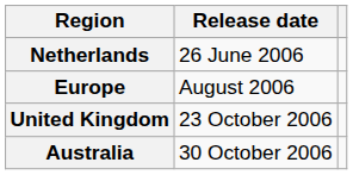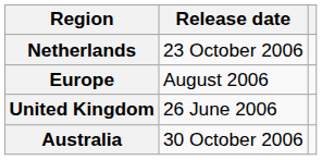 <table class="wikitable plainrowheaders">
 <tr>
 <th>Region</th>
 <th>Release date</th>
 <th></th>
 </tr>
 <tr>
 <th scope="row">Netherlands</th>
-<td>26 June 2006</td>
+<td>23 October 2006</td>
 <td></td>
 </tr>
 <tr>
 <th scope="row">Europe</th>
 <td>August 2006</td>
 <td></td>
 </tr>
 <tr>
 <th scope="row">United Kingdom</th>
-<td>23 October 2006</td>
+<td>26 June 2006</td>
 <td></td>
 </tr>
 <tr>
 <th scope="row">Australia</th>
 <td>30 October 2006</td>
 <td></td>
 </tr>
 </table>
